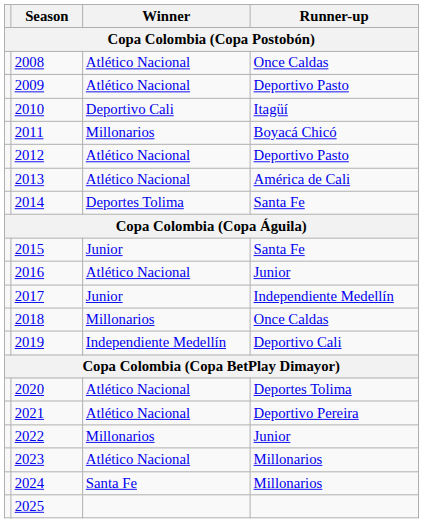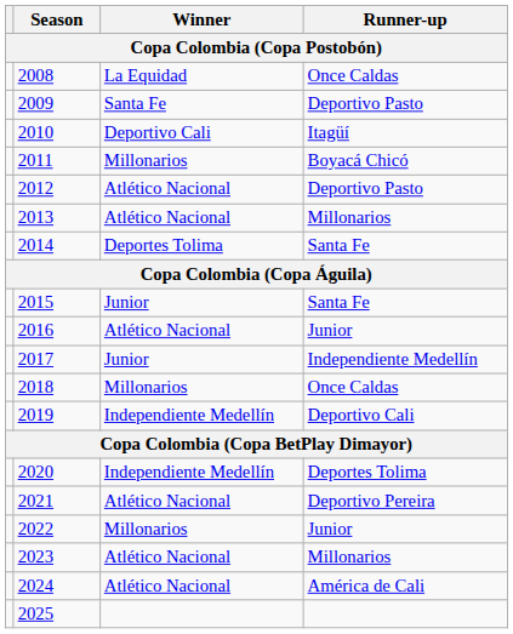 <table class="wikitable sortable">
 <tr>
 <th width=></th>
 <th width="70">Season</th>
 <th width="175">Winner</th>
 <th width="175">Runner-up</th>
 </tr>
 <tr>
 <th colspan=4 align=center>Copa Colombia (Copa Postobón)</th>
 </tr>
 <tr>
 <td></td>
 <td><a href='#'>2008</a></td>
-<td><a href='#'>Atlético Nacional</a> </td>
+<td><a href='#'>La Equidad</a> </td>
 <td><a href='#'>Once Caldas</a></td>
 </tr>
 <tr>
 <td></td>
 <td><a href='#'>2009</a></td>
-<td><a href='#'>Atlético Nacional</a> </td>
+<td><a href='#'>Santa Fe</a> </td>
 <td><a href='#'>Deportivo Pasto</a></td>
 </tr>
 <tr>
 <td></td>
 <td><a href='#'>2010</a></td>
 <td><a href='#'>Deportivo Cali</a> </td>
 <td><a href='#'>Itagüí</a></td>
 </tr>
 <tr>
 <td></td>
 <td><a href='#'>2011</a></td>
 <td><a href='#'>Millonarios</a> </td>
 <td><a href='#'>Boyacá Chicó</a></td>
 </tr>
 <tr>
 <td></td>
 <td><a href='#'>2012</a></td>
 <td><a href='#'>Atlético Nacional</a> </td>
 <td><a href='#'>Deportivo Pasto</a></td>
 </tr>
 <tr>
 <td></td>
 <td><a href='#'>2013</a></td>
 <td><a href='#'>Atlético Nacional</a> </td>
-<td><a href='#'>América de Cali</a></td>
+<td><a href='#'>Millonarios</a></td>
 </tr>
 <tr>
 <td></td>
 <td><a href='#'>2014</a></td>
 <td><a href='#'>Deportes Tolima</a> </td>
 <td><a href='#'>Santa Fe</a></td>
 </tr>
 <tr>
 <th colspan=4 align=center>Copa Colombia (Copa Águila)</th>
 </tr>
 <tr>
 <td></td>
 <td><a href='#'>2015</a></td>
 <td><a href='#'>Junior</a> </td>
 <td><a href='#'>Santa Fe</a></td>
 </tr>
 <tr>
 <td></td>
 <td><a href='#'>2016</a></td>
 <td><a href='#'>Atlético Nacional</a> </td>
 <td><a href='#'>Junior</a></td>
 </tr>
 <tr>
 <td></td>
 <td><a href='#'>2017</a></td>
 <td><a href='#'>Junior</a> </td>
 <td><a href='#'>Independiente Medellín</a></td>
 </tr>
 <tr>
 <td></td>
 <td><a href='#'>2018</a></td>
 <td><a href='#'>Millonarios</a> </td>
 <td><a href='#'>Once Caldas</a></td>
 </tr>
 <tr>
 <td></td>
 <td><a href='#'>2019</a></td>
 <td><a href='#'>Independiente Medellín</a> </td>
 <td><a href='#'>Deportivo Cali</a></td>
 </tr>
 <tr>
 <th colspan=4 align=center>Copa Colombia (Copa BetPlay Dimayor)</th>
 </tr>
 <tr>
 <td></td>
 <td><a href='#'>2020</a></td>
-<td><a href='#'>Atlético Nacional</a> </td>
+<td><a href='#'>Independiente Medellín</a> </td>
 <td><a href='#'>Deportes Tolima</a></td>
 </tr>
 <tr>
 <td></td>
 <td><a href='#'>2021</a></td>
 <td><a href='#'>Atlético Nacional</a> </td>
 <td><a href='#'>Deportivo Pereira</a></td>
 </tr>
 <tr>
 <td></td>
 <td><a href='#'>2022</a></td>
 <td><a href='#'>Millonarios</a> </td>
 <td><a href='#'>Junior</a></td>
 </tr>
 <tr>
 <td></td>
 <td><a href='#'>2023</a></td>
 <td><a href='#'>Atlético Nacional</a> </td>
 <td><a href='#'>Millonarios</a></td>
 </tr>
 <tr>
 <td></td>
 <td><a href='#'>2024</a></td>
-<td><a href='#'>Santa Fe</a> </td>
-<td><a href='#'>Millonarios</a></td>
+<td><a href='#'>Atlético Nacional</a> </td>
+<td><a href='#'>América de Cali</a></td>
 </tr>
 <tr>
 <td></td>
 <td><a href='#'>2025</a></td>
 <td></td>
 <td></td>
 </tr>
 </table>
